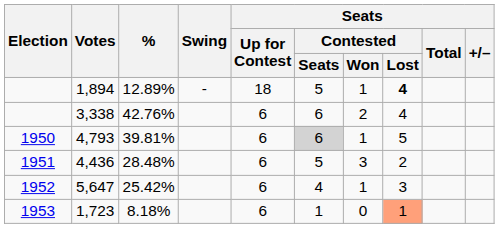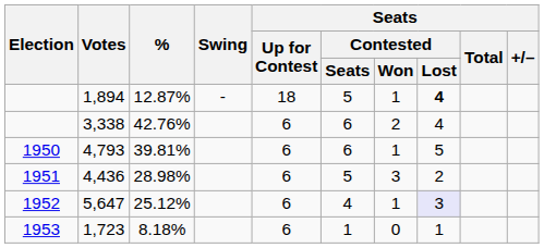 <table class=wikitable style="text-align: center;">
 <tr>
 <th rowspan=3>Election</th>
 <th rowspan=3>Votes</th>
 <th rowspan=3>%</th>
 <th rowspan=3>Swing</th>
 <th colspan=6>Seats</th>
 </tr>
 <tr>
 <th rowspan=2>Up for<br>Contest</th>
 <th colspan=3>Contested</th>
 <th rowspan=2>Total</th>
 <th rowspan=2>+/–</th>
 </tr>
 <tr>
 <th>Seats</th>
 <th>Won</th>
 <th>Lost</th>
 </tr>
 <tr>
 <td><a href='#'></a></td>
 <td>1,894</td>
-<td>12.89%</td>
+<td>12.87%</td>
 <td>-</td>
 <td>18</td>
 <td>5</td>
 <td>1</td>
 <td><strong>4</strong></td>
 <td></td>
 <td></td>
 </tr>
 <tr>
 <td><a href='#'></a></td>
 <td>3,338</td>
 <td>42.76%</td>
 <td></td>
 <td>6</td>
 <td>6</td>
 <td>2</td>
 <td>4</td>
 <td></td>
 <td></td>
 </tr>
 <tr>
 <td><a href='#'>1950</a></td>
 <td>4,793</td>
 <td>39.81%</td>
 <td></td>
 <td>6</td>
-<td style="background: lightgrey;">6</td>
+<td>6</td>
 <td>1</td>
 <td>5</td>
 <td></td>
 <td></td>
 </tr>
 <tr>
 <td><a href='#'>1951</a></td>
 <td>4,436</td>
-<td>28.48%</td>
+<td>28.98%</td>
 <td></td>
 <td>6</td>
 <td>5</td>
 <td>3</td>
 <td>2</td>
 <td></td>
 <td></td>
 </tr>
 <tr>
 <td><a href='#'>1952</a></td>
 <td>5,647</td>
-<td>25.42%</td>
+<td>25.12%</td>
 <td></td>
 <td>6</td>
 <td>4</td>
 <td>1</td>
-<td>3</td>
+<td style="background: lavender;">3</td>
 <td></td>
 <td></td>
 </tr>
 <tr>
 <td><a href='#'>1953</a></td>
 <td>1,723</td>
 <td>8.18%</td>
 <td></td>
 <td>6</td>
 <td>1</td>
 <td>0</td>
-<td style="background: lightsalmon;">1</td>
+<td>1</td>
 <td></td>
 <td></td>
 </tr>
 </table>
